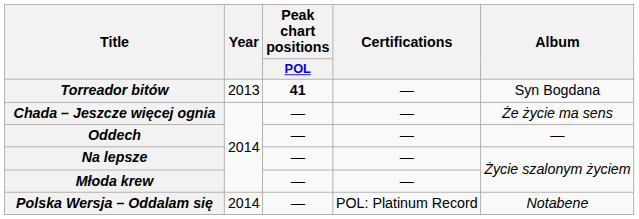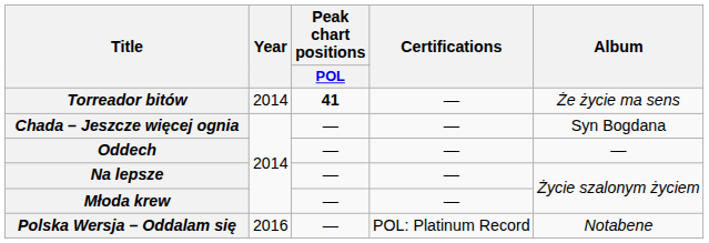 <table class="wikitable plainrowheaders" style="text-align:center;">
 <tr>
 <th rowspan="2" scope="col" style="width:15em;">Title</th>
 <th rowspan="2" scope="col">Year</th>
 <th colspan="1" scope="col">Peak chart positions</th>
 <th colspan="1" rowspan="2">Certifications</th>
 <th rowspan="2">Album</th>
 </tr>
 <tr>
 <th scope="col" style="width:3em;font-size:90%;"><a href='#'>POL</a></th>
 </tr>
 <tr>
 <th scope="row"><em>Torreador bitów</em></th>
-<td>2013</td>
+<td>2014</td>
 <td><strong>41</strong></td>
 <td>—</td>
-<td>Syn Bogdana</td>
+<td><em>Że życie ma sens</em></td>
 </tr>
 <tr>
 <th scope="row"><em>Chada – Jeszcze więcej ognia</em></th>
 <td rowspan="4">2014</td>
 <td>—</td>
 <td>—</td>
-<td><em>Że życie ma sens</em></td>
+<td>Syn Bogdana</td>
 </tr>
 <tr>
 <th scope="row"><em>Oddech</em></th>
 <td>—</td>
 <td>—</td>
 <td>—</td>
 </tr>
 <tr>
 <th scope="row"><em>Na lepsze</em></th>
 <td>—</td>
 <td>—</td>
 <td rowspan="2"><em>Życie szalonym życiem</em></td>
 </tr>
 <tr>
 <th scope="row"><em>Młoda krew</em></th>
 <td>—</td>
 <td>—</td>
 </tr>
 <tr>
 <th scope="row"><em>Polska Wersja – Oddalam się</em></th>
-<td>2014</td>
+<td>2016</td>
 <td>—</td>
 <td>POL: Platinum Record</td>
 <td><em>Notabene</em></td>
 </tr>
 </table>
